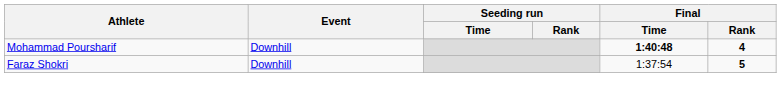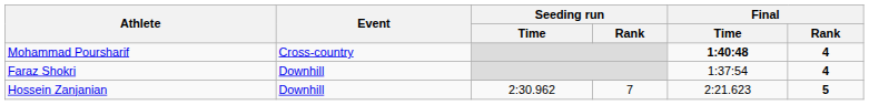 <table class=wikitable style=font-size:90%;text-align:center width=65%>
 <tr>
 <th width=18% rowspan="2">Athlete</th>
 <th width=13% rowspan="2">Event</th>
 <th colspan=2>Seeding run</th>
 <th colspan=2>Final</th>
 </tr>
 <tr>
 <th width=8%>Time</th>
 <th width=5%>Rank</th>
 <th width=8%>Time</th>
 <th width=5%>Rank</th>
 </tr>
 <tr>
 <td align=left><a href='#'>Mohammad Poursharif</a></td>
-<td align=left><a href='#'>Downhill</a></td>
+<td align=left><a href='#'>Cross-country</a></td>
 <td bgcolor=#DCDCDC colspan=2></td>
 <td><strong>1:40:48</strong></td>
 <td><strong>4</strong></td>
 </tr>
 <tr>
 <td align=left><a href='#'>Faraz Shokri</a></td>
 <td align=left><a href='#'>Downhill</a></td>
 <td bgcolor=#DCDCDC colspan=2></td>
 <td>1:37:54</td>
+<td><strong>4</strong></td>
+</tr>
+<tr>
+<td align=left><a href='#'>Hossein Zanjanian</a></td>
+<td align=left><a href='#'>Downhill</a></td>
+<td>2:30.962</td>
+<td>7</td>
+<td>2:21.623</td>
 <td><strong>5</strong></td>
 </tr>
 </table>
